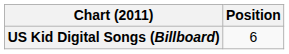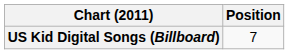 <table class="wikitable plainrowheaders" style="text-align:center">
 <tr>
 <th>Chart (2011)</th>
 <th>Position</th>
 </tr>
 <tr>
 <th scope="row">US Kid Digital Songs (<em>Billboard</em>)</th>
-<td>6</td>
+<td>7</td>
 </tr>
 </table>
